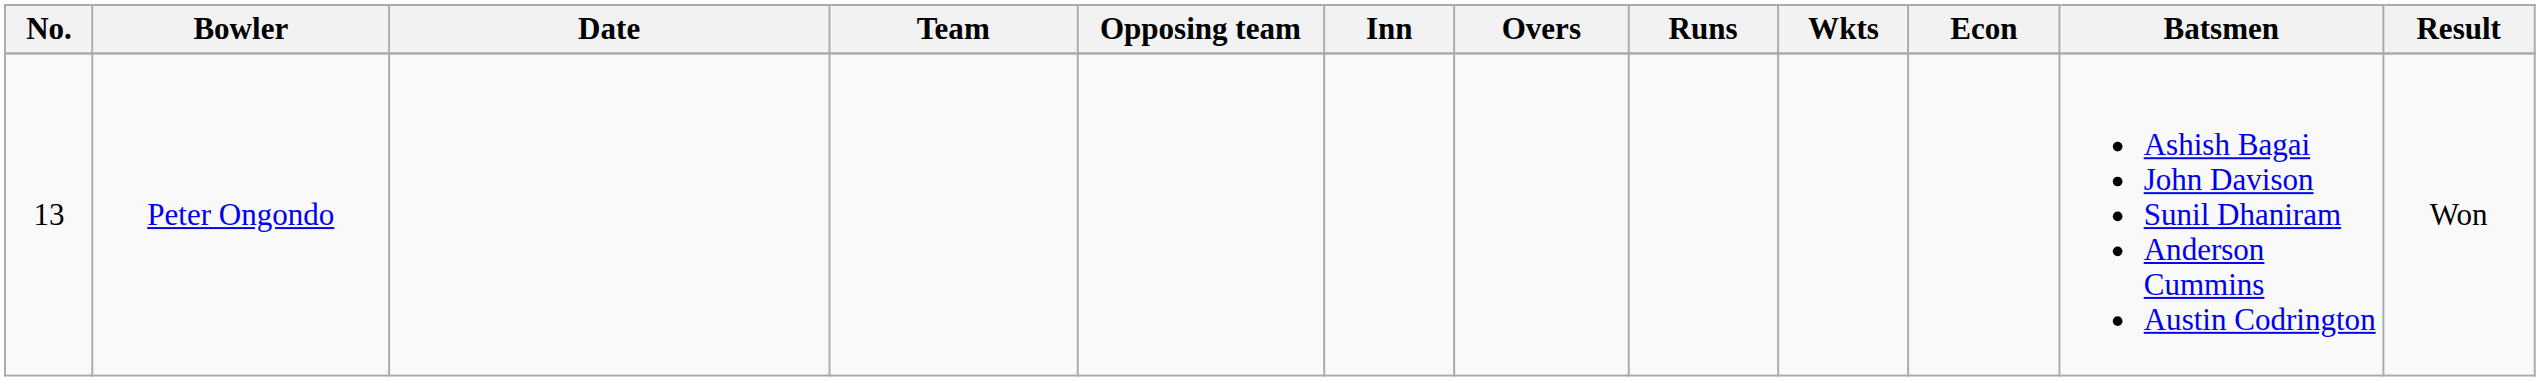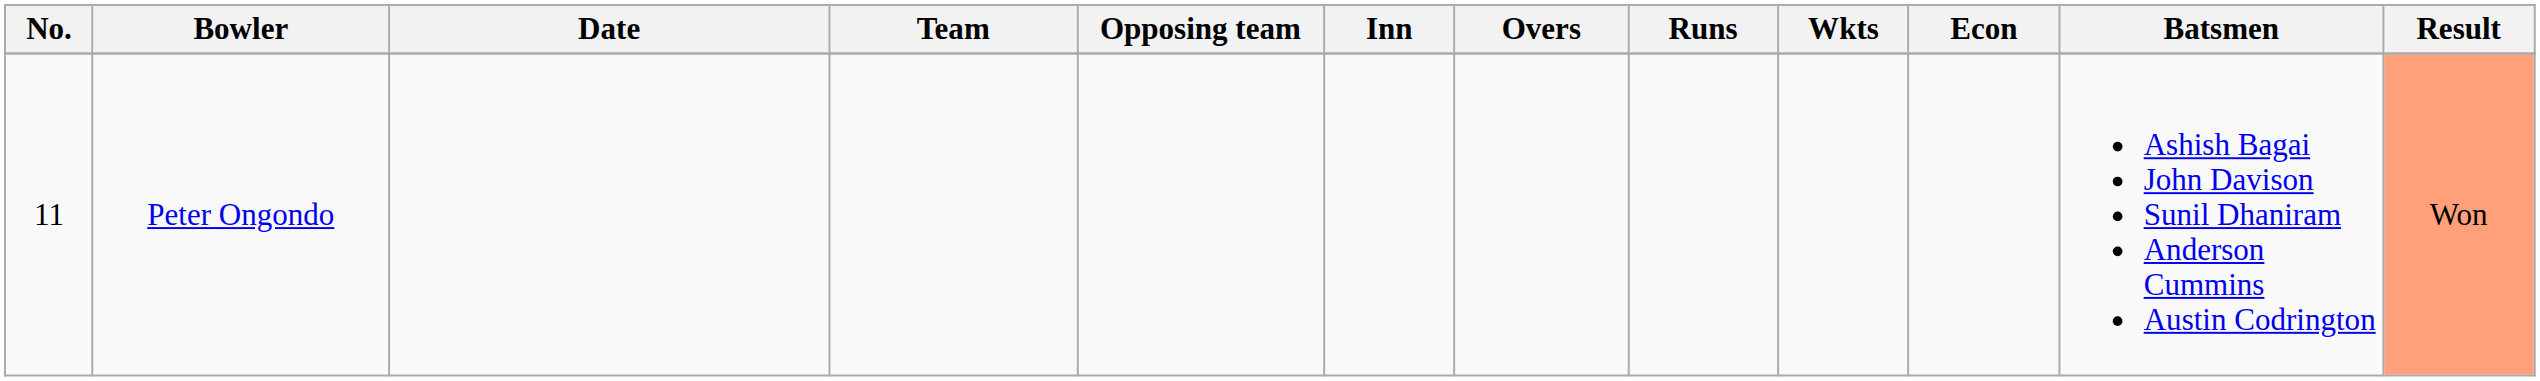 <table class="wikitable sortable" style="font-size: 100%">
 <tr align=center>
 <th scope="col" width="38">No.</th>
 <th scope="col" width="145">Bowler</th>
 <th scope="col" width="220">Date</th>
 <th scope="col" width="120">Team</th>
 <th scope="col" width="120">Opposing team</th>
 <th scope="col" width="60">Inn</th>
 <th scope="col" width="82">Overs</th>
 <th scope="col" width="70">Runs</th>
 <th scope="col" width="60">Wkts</th>
 <th scope="col" width="70">Econ</th>
 <th scope="col" width="160" class="unsortable">Batsmen</th>
 <th scope="col" width="70">Result</th>
 </tr>
 <tr align="center">
 </tr>
 <tr align="center">
-<td scope="row">13</td>
+<td scope="row">11</td>
 <td><a href='#'>Peter Ongondo</a></td>
 <td></td>
 <td></td>
 <td></td>
 <td></td>
 <td></td>
 <td></td>
 <td></td>
 <td></td>
 <td align=left><br><ul><li><a href='#'>Ashish Bagai</a></li><li><a href='#'>John Davison</a></li><li><a href='#'>Sunil Dhaniram</a></li><li><a href='#'>Anderson Cummins</a></li><li><a href='#'>Austin Codrington</a></li></ul></td>
-<td>Won </td>
+<td style="background: lightsalmon;">Won </td>
 </tr>
 </table>
